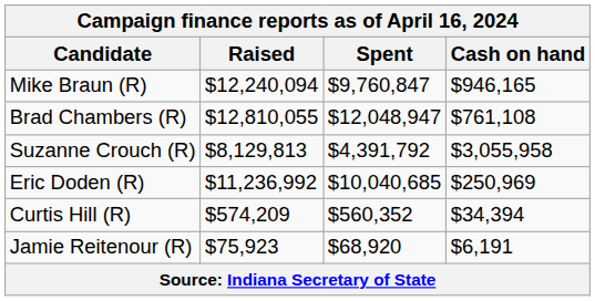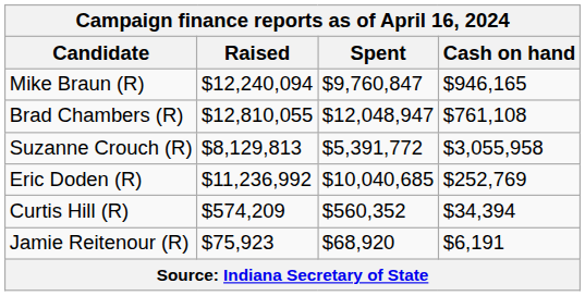 <table class="wikitable sortable">
 <tr>
 <th colspan=4>Campaign finance reports as of April 16, 2024</th>
 </tr>
 <tr style="text-align:center;">
 <th>Candidate</th>
 <th>Raised</th>
 <th>Spent</th>
 <th>Cash on hand</th>
 </tr>
 <tr>
 <td>Mike Braun (R)</td>
 <td>$12,240,094</td>
 <td>$9,760,847</td>
 <td>$946,165</td>
 </tr>
 <tr>
 <td>Brad Chambers (R)</td>
 <td>$12,810,055</td>
 <td>$12,048,947</td>
 <td>$761,108</td>
 </tr>
 <tr>
 <td>Suzanne Crouch (R)</td>
 <td>$8,129,813</td>
-<td>$4,391,792</td>
+<td>$5,391,772</td>
 <td>$3,055,958</td>
 </tr>
 <tr>
 <td>Eric Doden (R)</td>
 <td>$11,236,992</td>
 <td>$10,040,685</td>
-<td>$250,969</td>
+<td>$252,769</td>
 </tr>
 <tr>
 <td>Curtis Hill (R)</td>
 <td>$574,209</td>
 <td>$560,352</td>
 <td>$34,394</td>
 </tr>
 <tr>
 <td>Jamie Reitenour (R)</td>
 <td>$75,923</td>
 <td>$68,920</td>
 <td>$6,191</td>
 </tr>
 <tr>
 <th colspan="4"><small>Source: <a href='#'>Indiana Secretary of State</a></small></th>
 </tr>
 </table>
